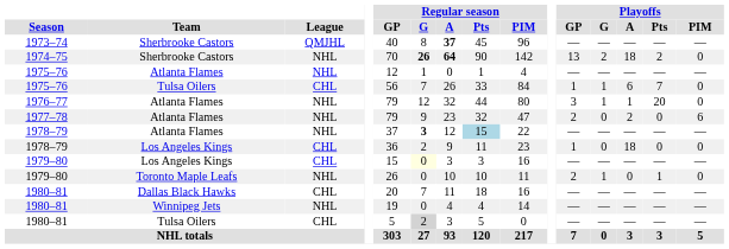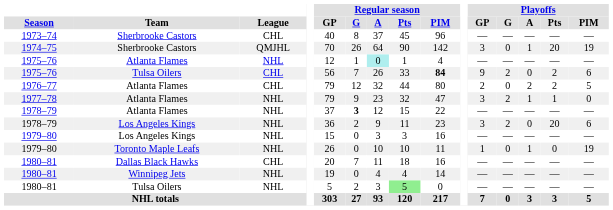 <table border="0" cellpadding="1" cellspacing="0" style="text-align:center; width:60em">
 <tr bgcolor="#e0e0e0">
 <th colspan="3" bgcolor="#ffffff"> </th>
 <th rowspan="99" bgcolor="#ffffff"> </th>
 <th colspan="5"><a href='#'>Regular season</a></th>
 <th rowspan="99" bgcolor="#ffffff"> </th>
 <th colspan="5"><a href='#'>Playoffs</a></th>
 </tr>
 <tr bgcolor="#e0e0e0">
 <th><a href='#'>Season</a></th>
 <th>Team</th>
 <th>League</th>
 <th>GP</th>
 <th><a href='#'>G</a></th>
 <th><a href='#'>A</a></th>
 <th><a href='#'>Pts</a></th>
 <th><a href='#'>PIM</a></th>
 <th>GP</th>
 <th>G</th>
 <th>A</th>
 <th>Pts</th>
 <th>PIM</th>
 </tr>
 <tr>
 <td><a href='#'>1973–74</a></td>
 <td><a href='#'>Sherbrooke Castors</a></td>
-<td><a href='#'>QMJHL</a></td>
+<td>CHL</td>
 <td>40</td>
 <td>8</td>
-<td><strong>37</strong></td>
+<td>37</td>
 <td>45</td>
 <td>96</td>
 <td>—</td>
 <td>—</td>
 <td>—</td>
 <td>—</td>
 <td>—</td>
 </tr>
 <tr style="background:#f0f0f0;">
 <td><a href='#'>1974–75</a></td>
 <td>Sherbrooke Castors</td>
-<td>NHL</td>
+<td>QMJHL</td>
 <td>70</td>
-<td><strong>26</strong></td>
-<td><strong>64</strong></td>
+<td>26</td>
+<td>64</td>
 <td>90</td>
 <td>142</td>
-<td>13</td>
-<td>2</td>
-<td>18</td>
-<td>2</td>
+<td>3</td>
 <td>0</td>
+<td>1</td>
+<td>20</td>
+<td>19</td>
 </tr>
 <tr>
 <td><a href='#'>1975–76</a></td>
 <td><a href='#'>Atlanta Flames</a></td>
 <td><a href='#'>NHL</a></td>
 <td>12</td>
 <td>1</td>
-<td>0</td>
+<td style="background: paleturquoise;">0</td>
 <td>1</td>
 <td>4</td>
 <td>—</td>
 <td>—</td>
 <td>—</td>
 <td>—</td>
 <td>—</td>
 </tr>
 <tr style="background:#f0f0f0;">
 <td><a href='#'>1975–76</a></td>
 <td><a href='#'>Tulsa Oilers</a></td>
 <td><a href='#'>CHL</a></td>
 <td>56</td>
 <td>7</td>
 <td>26</td>
 <td>33</td>
-<td>84</td>
-<td>1</td>
-<td>1</td>
+<td><strong>84</strong></td>
+<td>9</td>
+<td>2</td>
+<td>0</td>
+<td>2</td>
 <td>6</td>
-<td>7</td>
-<td>0</td>
 </tr>
 <tr>
 <td><a href='#'>1976–77</a></td>
 <td>Atlanta Flames</td>
-<td>NHL</td>
+<td>CHL</td>
 <td>79</td>
 <td>12</td>
 <td>32</td>
 <td>44</td>
 <td>80</td>
-<td>3</td>
-<td>1</td>
-<td>1</td>
-<td>20</td>
+<td>2</td>
 <td>0</td>
+<td>2</td>
+<td>2</td>
+<td>5</td>
 </tr>
 <tr style="background:#f0f0f0;">
 <td><a href='#'>1977–78</a></td>
 <td>Atlanta Flames</td>
 <td>NHL</td>
 <td>79</td>
 <td>9</td>
 <td>23</td>
 <td>32</td>
 <td>47</td>
+<td>3</td>
 <td>2</td>
+<td>1</td>
+<td>1</td>
 <td>0</td>
-<td>2</td>
-<td>0</td>
-<td>6</td>
 </tr>
 <tr>
 <td><a href='#'>1978–79</a></td>
 <td>Atlanta Flames</td>
 <td>NHL</td>
 <td>37</td>
 <td><strong>3</strong></td>
 <td>12</td>
-<td style="background: lightblue;">15</td>
+<td>15</td>
 <td>22</td>
 <td>—</td>
 <td>—</td>
 <td>—</td>
 <td>—</td>
 <td>—</td>
 </tr>
 <tr style="background:#f0f0f0;">
 <td>1978–79</td>
 <td><a href='#'>Los Angeles Kings</a></td>
-<td><a href='#'>CHL</a></td>
+<td>NHL</td>
 <td>36</td>
 <td>2</td>
 <td>9</td>
 <td>11</td>
 <td>23</td>
-<td>1</td>
+<td>3</td>
+<td>2</td>
 <td>0</td>
-<td>18</td>
-<td>0</td>
-<td>0</td>
+<td>20</td>
+<td>6</td>
 </tr>
 <tr>
 <td><a href='#'>1979–80</a></td>
 <td>Los Angeles Kings</td>
-<td><a href='#'>CHL</a></td>
+<td>NHL</td>
 <td>15</td>
-<td style="background: lightyellow;">0</td>
+<td>0</td>
 <td>3</td>
 <td>3</td>
 <td>16</td>
 <td>—</td>
 <td>—</td>
 <td>—</td>
 <td>—</td>
 <td>—</td>
 </tr>
 <tr style="background:#f0f0f0;">
 <td>1979–80</td>
 <td><a href='#'>Toronto Maple Leafs</a></td>
 <td>NHL</td>
 <td>26</td>
 <td>0</td>
 <td>10</td>
 <td>10</td>
 <td>11</td>
-<td>2</td>
 <td>1</td>
 <td>0</td>
 <td>1</td>
 <td>0</td>
+<td>19</td>
 </tr>
 <tr>
 <td><a href='#'>1980–81</a></td>
 <td><a href='#'>Dallas Black Hawks</a></td>
 <td>CHL</td>
 <td>20</td>
 <td>7</td>
 <td>11</td>
 <td>18</td>
 <td>16</td>
 <td>—</td>
 <td>—</td>
 <td>—</td>
 <td>—</td>
 <td>—</td>
 </tr>
 <tr style="background:#f0f0f0;">
 <td><a href='#'>1980–81</a></td>
 <td><a href='#'>Winnipeg Jets</a></td>
 <td>NHL</td>
 <td>19</td>
 <td>0</td>
 <td>4</td>
 <td>4</td>
 <td>14</td>
 <td>—</td>
 <td>—</td>
 <td>—</td>
 <td>—</td>
 <td>—</td>
 </tr>
 <tr>
 <td>1980–81</td>
 <td>Tulsa Oilers</td>
-<td>CHL</td>
+<td>NHL</td>
 <td>5</td>
-<td style="background: lightgrey;">2</td>
+<td>2</td>
 <td>3</td>
-<td>5</td>
+<td style="background: lightgreen;">5</td>
 <td>0</td>
 <td>—</td>
 <td>—</td>
 <td>—</td>
 <td>—</td>
 <td>—</td>
 </tr>
 <tr style="background:#e0e0e0;">
 <th colspan="3">NHL totals</th>
 <th>303</th>
 <th>27</th>
 <th>93</th>
 <th>120</th>
 <th>217</th>
 <th>7</th>
 <th>0</th>
 <th>3</th>
 <th>3</th>
 <th>5</th>
 </tr>
 </table>
